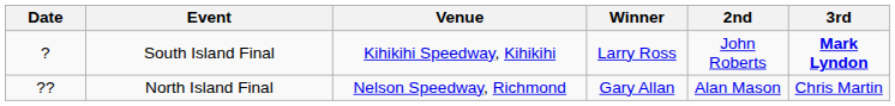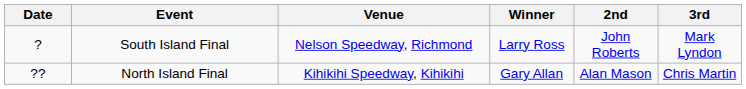 <table class="wikitable" style="text-align:center">
 <tr>
 <th width=80>Date</th>
 <th width=280>Event</th>
 <th width=280>Venue</th>
 <th width=100>Winner</th>
 <th width=100>2nd</th>
 <th width=100>3rd</th>
 </tr>
 <tr>
 <td align=center>?</td>
 <td>South Island Final</td>
-<td><a href='#'>Kihikihi Speedway</a>, <a href='#'>Kihikihi</a></td>
+<td><a href='#'>Nelson Speedway</a>, <a href='#'>Richmond</a></td>
 <td><a href='#'>Larry Ross</a></td>
 <td><a href='#'>John Roberts</a></td>
-<td><strong><a href='#'>Mark Lyndon</a></strong></td>
+<td><a href='#'>Mark Lyndon</a></td>
 </tr>
 <tr>
 <td align=center>??</td>
 <td>North Island Final</td>
-<td><a href='#'>Nelson Speedway</a>, <a href='#'>Richmond</a></td>
+<td><a href='#'>Kihikihi Speedway</a>, <a href='#'>Kihikihi</a></td>
 <td><a href='#'>Gary Allan</a></td>
 <td><a href='#'>Alan Mason</a></td>
 <td><a href='#'>Chris Martin</a></td>
 </tr>
 </table>
